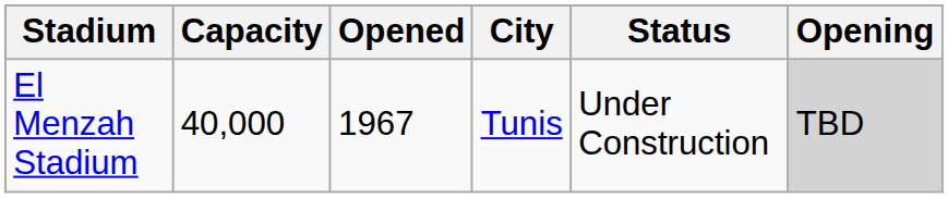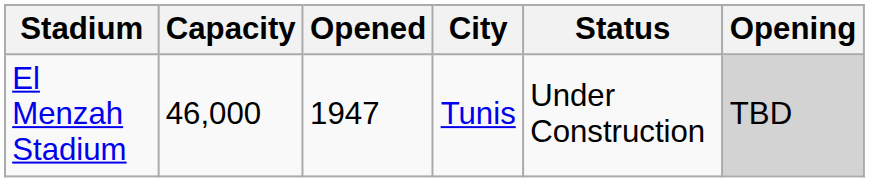 <table class="wikitable alternance" style="font-size:99%; text-align:left; line-height:; width:70%">
 <tr>
 <th>Stadium</th>
 <th>Capacity</th>
 <th><strong>Opened</strong></th>
 <th>City</th>
 <th>Status</th>
 <th>Opening</th>
 </tr>
 <tr>
 <td><a href='#'>El Menzah Stadium</a></td>
-<td>40,000</td>
-<td>1967</td>
+<td>46,000</td>
+<td>1947</td>
 <td><a href='#'>Tunis</a></td>
 <td>Under Construction</td>
 <td style="background: lightgrey;">TBD</td>
 </tr>
 </table>
